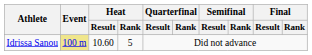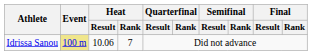 <table class=wikitable style="font-size:90%">
 <tr>
 <th rowspan="2">Athlete</th>
 <th rowspan="2">Event</th>
 <th colspan="2">Heat</th>
 <th colspan="2">Quarterfinal</th>
 <th colspan="2">Semifinal</th>
 <th colspan="2">Final</th>
 </tr>
 <tr style="font-size:95%">
 <th>Result</th>
 <th>Rank</th>
 <th>Result</th>
 <th>Rank</th>
 <th>Result</th>
 <th>Rank</th>
 <th>Result</th>
 <th>Rank</th>
 </tr>
 <tr align=center>
 <td align=left><a href='#'>Idrissa Sanou</a></td>
 <td align=left style="background: khaki;"><a href='#'>100 m</a></td>
-<td>10.60</td>
-<td>5</td>
+<td>10.06</td>
+<td>7</td>
 <td colspan=6>Did not advance</td>
 </tr>
 </table>
